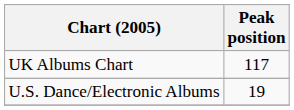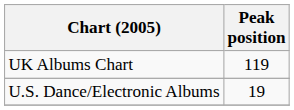 <table class="wikitable sortable">
 <tr>
 <th>Chart (2005)</th>
 <th>Peak<br>position</th>
 </tr>
 <tr>
 <td align="left">UK Albums Chart</td>
-<td style="text-align:center;">117</td>
+<td style="text-align:center;">119</td>
 </tr>
 <tr>
 </tr>
 <tr>
 <td align="left">U.S. Dance/Electronic Albums</td>
 <td style="text-align:center;">19</td>
 </tr>
 <tr>
 </tr>
 </table>
